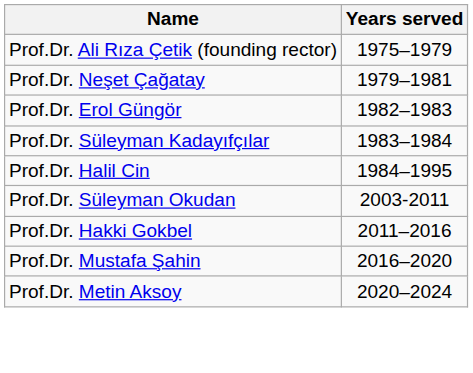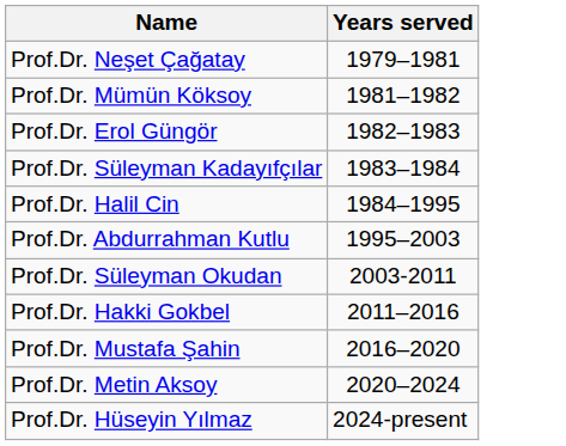 <table class="wikitable">
 <tr>
 <th>Name</th>
 <th>Years served</th>
 </tr>
 <tr>
-<td>Prof.Dr. <a href='#'>Ali Rıza Çetik</a> (founding rector)</td>
-<td style="text-align:center;">1975–1979</td>
+<td>Prof.Dr. <a href='#'>Neşet Çağatay</a></td>
+<td style="text-align:center;">1979–1981</td>
 </tr>
 <tr>
-<td>Prof.Dr. <a href='#'>Neşet Çağatay</a></td>
-<td style="text-align:center;">1979–1981</td>
+<td>Prof.Dr. <a href='#'>Mümün Köksoy</a></td>
+<td style="text-align:center;">1981–1982</td>
 </tr>
 <tr>
 <td>Prof.Dr. <a href='#'>Erol Güngör</a></td>
 <td style="text-align:center;">1982–1983</td>
 </tr>
 <tr>
 <td>Prof.Dr. <a href='#'>Süleyman Kadayıfçılar</a></td>
 <td style="text-align:center;">1983–1984</td>
 </tr>
 <tr>
 <td>Prof.Dr. <a href='#'>Halil Cin</a></td>
 <td style="text-align:center;">1984–1995</td>
+</tr>
+<tr>
+<td>Prof.Dr. <a href='#'>Abdurrahman Kutlu</a></td>
+<td style="text-align:center;">1995–2003</td>
 </tr>
 <tr>
 <td>Prof.Dr. <a href='#'>Süleyman Okudan</a></td>
 <td style="text-align:center;">2003-2011</td>
 </tr>
 <tr>
 <td>Prof.Dr. <a href='#'>Hakki Gokbel</a></td>
 <td style="text-align:center;">2011–2016</td>
 </tr>
 <tr>
 <td>Prof.Dr. <a href='#'>Mustafa Şahin</a></td>
 <td style="text-align:center;">2016–2020</td>
 </tr>
 <tr>
 <td>Prof.Dr. <a href='#'>Metin Aksoy</a></td>
 <td style="text-align:center;">2020–2024</td>
 </tr>
+<tr>
+<td>Prof.Dr. <a href='#'>Hüseyin Yılmaz</a></td>
+<td style="text-align:cennet;">2024-present</td>
+</tr>
 </table>
